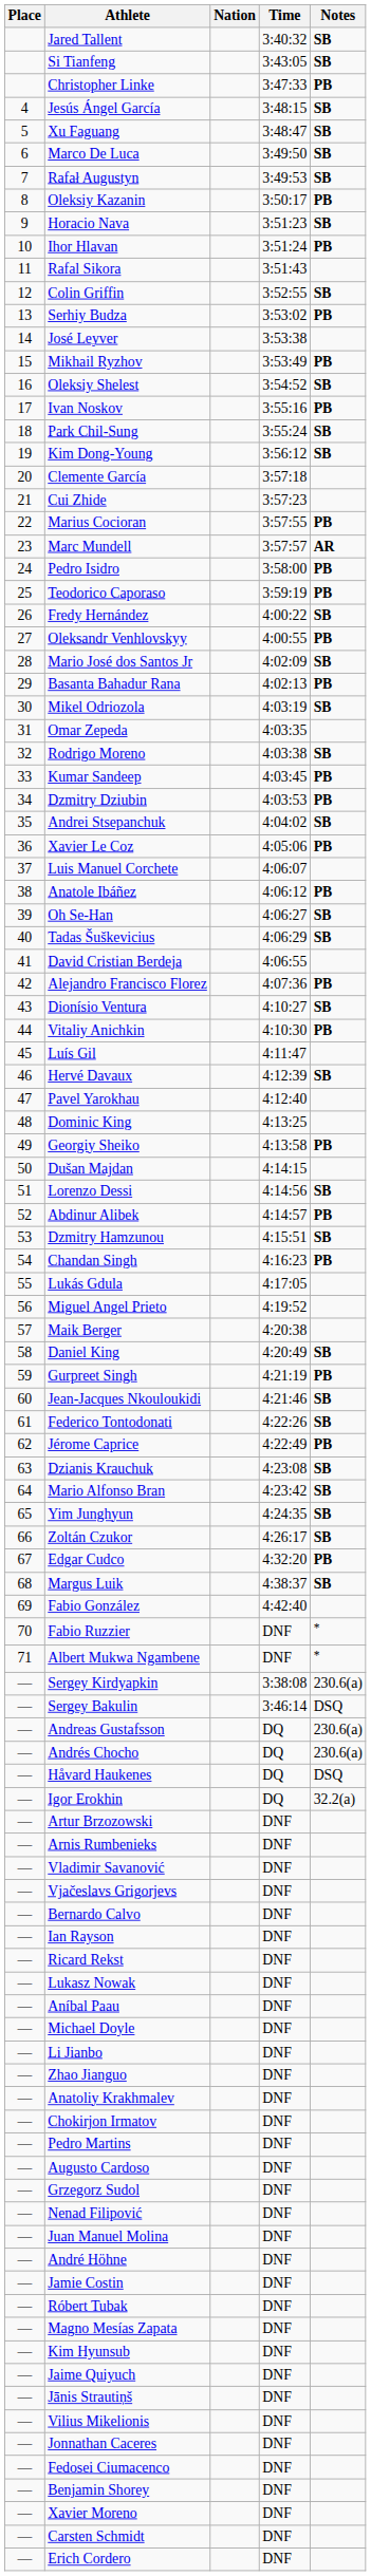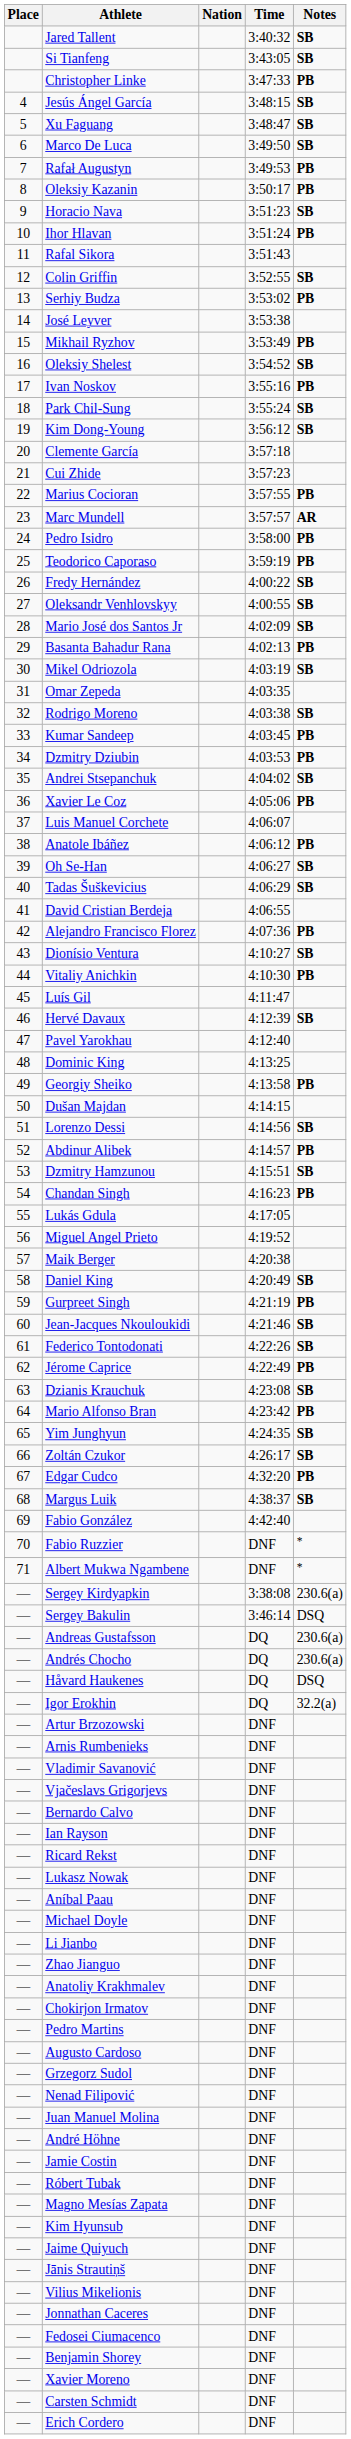 <table class=wikitable>
 <tr>
 <th>Place</th>
 <th>Athlete</th>
 <th>Nation</th>
 <th>Time</th>
 <th>Notes</th>
 </tr>
 <tr>
 <td align=center></td>
 <td><a href='#'>Jared Tallent</a></td>
 <td></td>
 <td>3:40:32</td>
 <td><strong>SB</strong></td>
 </tr>
 <tr>
 <td align=center></td>
 <td><a href='#'>Si Tianfeng</a></td>
 <td></td>
 <td>3:43:05</td>
 <td><strong>SB</strong></td>
 </tr>
 <tr>
 <td align=center></td>
 <td><a href='#'>Christopher Linke</a></td>
 <td></td>
 <td>3:47:33</td>
 <td><strong>PB</strong></td>
 </tr>
 <tr>
 <td align=center>4</td>
 <td><a href='#'>Jesús Ángel García</a></td>
 <td></td>
 <td>3:48:15</td>
 <td><strong>SB</strong></td>
 </tr>
 <tr>
 <td align=center>5</td>
 <td><a href='#'>Xu Faguang</a></td>
 <td></td>
 <td>3:48:47</td>
 <td><strong>SB</strong></td>
 </tr>
 <tr>
 <td align=center>6</td>
 <td><a href='#'>Marco De Luca</a></td>
 <td></td>
 <td>3:49:50</td>
 <td><strong>SB</strong></td>
 </tr>
 <tr>
 <td align=center>7</td>
 <td><a href='#'>Rafał Augustyn</a></td>
 <td></td>
 <td>3:49:53</td>
-<td><strong>SB</strong></td>
+<td><strong>PB</strong></td>
 </tr>
 <tr>
 <td align=center>8</td>
 <td><a href='#'>Oleksiy Kazanin</a></td>
 <td></td>
 <td>3:50:17</td>
 <td><strong>PB</strong></td>
 </tr>
 <tr>
 <td align=center>9</td>
 <td><a href='#'>Horacio Nava</a></td>
 <td></td>
 <td>3:51:23</td>
 <td><strong>SB</strong></td>
 </tr>
 <tr>
 <td align=center>10</td>
 <td><a href='#'>Ihor Hlavan</a></td>
 <td></td>
 <td>3:51:24</td>
 <td><strong>PB</strong></td>
 </tr>
 <tr>
 <td align=center>11</td>
 <td><a href='#'>Rafal Sikora</a></td>
 <td></td>
 <td>3:51:43</td>
 <td> </td>
 </tr>
 <tr>
 <td align=center>12</td>
 <td><a href='#'>Colin Griffin</a></td>
 <td></td>
 <td>3:52:55</td>
 <td><strong>SB</strong></td>
 </tr>
 <tr>
 <td align=center>13</td>
 <td><a href='#'>Serhiy Budza</a></td>
 <td></td>
 <td>3:53:02</td>
 <td><strong>PB</strong></td>
 </tr>
 <tr>
 <td align=center>14</td>
 <td><a href='#'>José Leyver</a></td>
 <td></td>
 <td>3:53:38</td>
 <td> </td>
 </tr>
 <tr>
 <td align=center>15</td>
 <td><a href='#'>Mikhail Ryzhov</a></td>
 <td></td>
 <td>3:53:49</td>
 <td><strong>PB</strong></td>
 </tr>
 <tr>
 <td align=center>16</td>
 <td><a href='#'>Oleksiy Shelest</a></td>
 <td></td>
 <td>3:54:52</td>
 <td><strong>SB</strong></td>
 </tr>
 <tr>
 <td align=center>17</td>
 <td><a href='#'>Ivan Noskov</a></td>
 <td></td>
 <td>3:55:16</td>
 <td><strong>PB</strong></td>
 </tr>
 <tr>
 <td align=center>18</td>
 <td><a href='#'>Park Chil-Sung</a></td>
 <td></td>
 <td>3:55:24</td>
 <td><strong>SB</strong></td>
 </tr>
 <tr>
 <td align=center>19</td>
 <td><a href='#'>Kim Dong-Young</a></td>
 <td></td>
 <td>3:56:12</td>
 <td><strong>SB</strong></td>
 </tr>
 <tr>
 <td align=center>20</td>
 <td><a href='#'>Clemente García</a></td>
 <td></td>
 <td>3:57:18</td>
 <td></td>
 </tr>
 <tr>
 <td align=center>21</td>
 <td><a href='#'>Cui Zhide</a></td>
 <td></td>
 <td>3:57:23</td>
 <td></td>
 </tr>
 <tr>
 <td align=center>22</td>
 <td><a href='#'>Marius Cocioran</a></td>
 <td></td>
 <td>3:57:55</td>
 <td><strong>PB</strong></td>
 </tr>
 <tr>
 <td align=center>23</td>
 <td><a href='#'>Marc Mundell</a></td>
 <td></td>
 <td>3:57:57</td>
 <td><strong>AR</strong></td>
 </tr>
 <tr>
 <td align=center>24</td>
 <td><a href='#'>Pedro Isidro</a></td>
 <td></td>
 <td>3:58:00</td>
 <td><strong>PB</strong></td>
 </tr>
 <tr>
 <td align=center>25</td>
 <td><a href='#'>Teodorico Caporaso</a></td>
 <td></td>
 <td>3:59:19</td>
 <td><strong>PB</strong></td>
 </tr>
 <tr>
 <td align=center>26</td>
 <td><a href='#'>Fredy Hernández</a></td>
 <td></td>
 <td>4:00:22</td>
 <td><strong>SB</strong></td>
 </tr>
 <tr>
 <td align=center>27</td>
 <td><a href='#'>Oleksandr Venhlovskyy</a></td>
 <td></td>
 <td>4:00:55</td>
-<td><strong>PB</strong></td>
+<td><strong>SB</strong></td>
 </tr>
 <tr>
 <td align=center>28</td>
 <td><a href='#'>Mario José dos Santos Jr</a></td>
 <td></td>
 <td>4:02:09</td>
 <td><strong>SB</strong></td>
 </tr>
 <tr>
 <td align=center>29</td>
 <td><a href='#'>Basanta Bahadur Rana</a></td>
 <td></td>
 <td>4:02:13</td>
 <td><strong>PB</strong></td>
 </tr>
 <tr>
 <td align=center>30</td>
 <td><a href='#'>Mikel Odriozola</a></td>
 <td></td>
 <td>4:03:19</td>
 <td><strong>SB</strong></td>
 </tr>
 <tr>
 <td align=center>31</td>
 <td><a href='#'>Omar Zepeda</a></td>
 <td></td>
 <td>4:03:35</td>
 <td></td>
 </tr>
 <tr>
 <td align=center>32</td>
 <td><a href='#'>Rodrigo Moreno</a></td>
 <td></td>
 <td>4:03:38</td>
 <td><strong>SB</strong></td>
 </tr>
 <tr>
 <td align=center>33</td>
 <td><a href='#'>Kumar Sandeep</a></td>
 <td></td>
 <td>4:03:45</td>
 <td><strong>PB</strong></td>
 </tr>
 <tr>
 <td align=center>34</td>
 <td><a href='#'>Dzmitry Dziubin</a></td>
 <td></td>
 <td>4:03:53</td>
 <td><strong>PB</strong></td>
 </tr>
 <tr>
 <td align=center>35</td>
 <td><a href='#'>Andrei Stsepanchuk</a></td>
 <td></td>
 <td>4:04:02</td>
 <td><strong>SB</strong></td>
 </tr>
 <tr>
 <td align=center>36</td>
 <td><a href='#'>Xavier Le Coz</a></td>
 <td></td>
 <td>4:05:06</td>
 <td><strong>PB</strong></td>
 </tr>
 <tr>
 <td align=center>37</td>
 <td><a href='#'>Luis Manuel Corchete</a></td>
 <td></td>
 <td>4:06:07</td>
 <td></td>
 </tr>
 <tr>
 <td align=center>38</td>
 <td><a href='#'>Anatole Ibáñez</a></td>
 <td></td>
 <td>4:06:12</td>
 <td><strong>PB</strong></td>
 </tr>
 <tr>
 <td align=center>39</td>
 <td><a href='#'>Oh Se-Han</a></td>
 <td></td>
 <td>4:06:27</td>
 <td><strong>SB</strong></td>
 </tr>
 <tr>
 <td align=center>40</td>
 <td><a href='#'>Tadas Šuškevicius</a></td>
 <td></td>
 <td>4:06:29</td>
 <td><strong>SB</strong></td>
 </tr>
 <tr>
 <td align=center>41</td>
 <td><a href='#'>David Cristian Berdeja</a></td>
 <td></td>
 <td>4:06:55</td>
 <td></td>
 </tr>
 <tr>
 <td align=center>42</td>
 <td><a href='#'>Alejandro Francisco Florez</a></td>
 <td></td>
 <td>4:07:36</td>
 <td><strong>PB</strong></td>
 </tr>
 <tr>
 <td align=center>43</td>
 <td><a href='#'>Dionísio Ventura</a></td>
 <td></td>
 <td>4:10:27</td>
 <td><strong>SB</strong></td>
 </tr>
 <tr>
 <td align=center>44</td>
 <td><a href='#'>Vitaliy Anichkin</a></td>
 <td></td>
 <td>4:10:30</td>
 <td><strong>PB</strong></td>
 </tr>
 <tr>
 <td align=center>45</td>
 <td><a href='#'>Luís Gil</a></td>
 <td></td>
 <td>4:11:47</td>
 <td></td>
 </tr>
 <tr>
 <td align=center>46</td>
 <td><a href='#'>Hervé Davaux</a></td>
 <td></td>
 <td>4:12:39</td>
 <td><strong>SB</strong></td>
 </tr>
 <tr>
 <td align=center>47</td>
 <td><a href='#'>Pavel Yarokhau</a></td>
 <td></td>
 <td>4:12:40</td>
 <td></td>
 </tr>
 <tr>
 <td align=center>48</td>
 <td><a href='#'>Dominic King</a></td>
 <td></td>
 <td>4:13:25</td>
 <td></td>
 </tr>
 <tr>
 <td align=center>49</td>
 <td><a href='#'>Georgiy Sheiko</a></td>
 <td></td>
 <td>4:13:58</td>
 <td><strong>PB</strong></td>
 </tr>
 <tr>
 <td align=center>50</td>
 <td><a href='#'>Dušan Majdan</a></td>
 <td></td>
 <td>4:14:15</td>
 <td></td>
 </tr>
 <tr>
 <td align=center>51</td>
 <td><a href='#'>Lorenzo Dessi</a></td>
 <td></td>
 <td>4:14:56</td>
 <td><strong>SB</strong></td>
 </tr>
 <tr>
 <td align=center>52</td>
 <td><a href='#'>Abdinur Alibek</a></td>
 <td></td>
 <td>4:14:57</td>
 <td><strong>PB</strong></td>
 </tr>
 <tr>
 <td align=center>53</td>
 <td><a href='#'>Dzmitry Hamzunou</a></td>
 <td></td>
 <td>4:15:51</td>
 <td><strong>SB</strong></td>
 </tr>
 <tr>
 <td align=center>54</td>
 <td><a href='#'>Chandan Singh</a></td>
 <td></td>
 <td>4:16:23</td>
 <td><strong>PB</strong></td>
 </tr>
 <tr>
 <td align=center>55</td>
 <td><a href='#'>Lukás Gdula</a></td>
 <td></td>
 <td>4:17:05</td>
 <td></td>
 </tr>
 <tr>
 <td align=center>56</td>
 <td><a href='#'>Miguel Angel Prieto</a></td>
 <td></td>
 <td>4:19:52</td>
 <td></td>
 </tr>
 <tr>
 <td align=center>57</td>
 <td><a href='#'>Maik Berger</a></td>
 <td></td>
 <td>4:20:38</td>
 <td></td>
 </tr>
 <tr>
 <td align=center>58</td>
 <td><a href='#'>Daniel King</a></td>
 <td></td>
 <td>4:20:49</td>
 <td><strong>SB</strong></td>
 </tr>
 <tr>
 <td align=center>59</td>
 <td><a href='#'>Gurpreet Singh</a></td>
 <td></td>
 <td>4:21:19</td>
 <td><strong>PB</strong></td>
 </tr>
 <tr>
 <td align=center>60</td>
 <td><a href='#'>Jean-Jacques Nkouloukidi</a></td>
 <td></td>
 <td>4:21:46</td>
 <td><strong>SB</strong></td>
 </tr>
 <tr>
 <td align=center>61</td>
 <td><a href='#'>Federico Tontodonati</a></td>
 <td></td>
 <td>4:22:26</td>
 <td><strong>SB</strong></td>
 </tr>
 <tr>
 <td align=center>62</td>
 <td><a href='#'>Jérome Caprice</a></td>
 <td></td>
 <td>4:22:49</td>
 <td><strong>PB</strong></td>
 </tr>
 <tr>
 <td align=center>63</td>
 <td><a href='#'>Dzianis Krauchuk</a></td>
 <td></td>
 <td>4:23:08</td>
 <td><strong>SB</strong></td>
 </tr>
 <tr>
 <td align=center>64</td>
 <td><a href='#'>Mario Alfonso Bran</a></td>
 <td></td>
 <td>4:23:42</td>
-<td><strong>SB</strong></td>
+<td><strong>PB</strong></td>
 </tr>
 <tr>
 <td align=center>65</td>
 <td><a href='#'>Yim Junghyun</a></td>
 <td></td>
 <td>4:24:35</td>
 <td><strong>SB</strong></td>
 </tr>
 <tr>
 <td align=center>66</td>
 <td><a href='#'>Zoltán Czukor</a></td>
 <td></td>
 <td>4:26:17</td>
 <td><strong>SB</strong></td>
 </tr>
 <tr>
 <td align=center>67</td>
 <td><a href='#'>Edgar Cudco</a></td>
 <td></td>
 <td>4:32:20</td>
 <td><strong>PB</strong></td>
 </tr>
 <tr>
 <td align=center>68</td>
 <td><a href='#'>Margus Luik</a></td>
 <td></td>
 <td>4:38:37</td>
 <td><strong>SB</strong></td>
 </tr>
 <tr>
 <td align=center>69</td>
 <td><a href='#'>Fabio González</a></td>
 <td></td>
 <td>4:42:40</td>
 <td></td>
 </tr>
 <tr>
 <td align=center>70</td>
 <td><a href='#'>Fabio Ruzzier</a></td>
 <td></td>
 <td>DNF</td>
 <td><sup>*</sup></td>
 </tr>
 <tr>
 <td align=center>71</td>
 <td><a href='#'>Albert Mukwa Ngambene</a></td>
 <td></td>
 <td>DNF</td>
 <td><sup>*</sup></td>
 </tr>
 <tr>
 <td align=center>—</td>
 <td><a href='#'>Sergey Kirdyapkin</a></td>
 <td></td>
 <td>3:38:08</td>
 <td>230.6(a)</td>
 </tr>
 <tr>
 <td align=center>—</td>
 <td><a href='#'>Sergey Bakulin</a></td>
 <td></td>
 <td>3:46:14</td>
 <td>DSQ</td>
 </tr>
 <tr>
 <td align=center>—</td>
 <td><a href='#'>Andreas Gustafsson</a></td>
 <td></td>
 <td>DQ</td>
 <td>230.6(a)</td>
 </tr>
 <tr>
 <td align=center>—</td>
 <td><a href='#'>Andrés Chocho</a></td>
 <td></td>
 <td>DQ</td>
 <td>230.6(a)</td>
 </tr>
 <tr>
 <td align=center>—</td>
 <td><a href='#'>Håvard Haukenes</a></td>
 <td></td>
 <td>DQ</td>
 <td>DSQ</td>
 </tr>
 <tr>
 <td align=center>—</td>
 <td><a href='#'>Igor Erokhin</a></td>
 <td></td>
 <td>DQ</td>
 <td>32.2(a)</td>
 </tr>
 <tr>
 <td align=center>—</td>
 <td><a href='#'>Artur Brzozowski</a></td>
 <td></td>
 <td>DNF</td>
 <td></td>
 </tr>
 <tr>
 <td align=center>—</td>
 <td><a href='#'>Arnis Rumbenieks</a></td>
 <td></td>
 <td>DNF</td>
 <td></td>
 </tr>
 <tr>
 <td align=center>—</td>
 <td><a href='#'>Vladimir Savanović</a></td>
 <td></td>
 <td>DNF</td>
 <td></td>
 </tr>
 <tr>
 <td align=center>—</td>
 <td><a href='#'>Vjačeslavs Grigorjevs</a></td>
 <td></td>
 <td>DNF</td>
 <td></td>
 </tr>
 <tr>
 <td align=center>—</td>
 <td><a href='#'>Bernardo Calvo</a></td>
 <td></td>
 <td>DNF</td>
 <td></td>
 </tr>
 <tr>
 <td align=center>—</td>
 <td><a href='#'>Ian Rayson</a></td>
 <td></td>
 <td>DNF</td>
 <td></td>
 </tr>
 <tr>
 <td align=center>—</td>
 <td><a href='#'>Ricard Rekst</a></td>
 <td></td>
 <td>DNF</td>
 <td></td>
 </tr>
 <tr>
 <td align=center>—</td>
 <td><a href='#'>Lukasz Nowak</a></td>
 <td></td>
 <td>DNF</td>
 <td></td>
 </tr>
 <tr>
 <td align=center>—</td>
 <td><a href='#'>Aníbal Paau</a></td>
 <td></td>
 <td>DNF</td>
 <td></td>
 </tr>
 <tr>
 <td align=center>—</td>
 <td><a href='#'>Michael Doyle</a></td>
 <td></td>
 <td>DNF</td>
 <td></td>
 </tr>
 <tr>
 <td align=center>—</td>
 <td><a href='#'>Li Jianbo</a></td>
 <td></td>
 <td>DNF</td>
 <td></td>
 </tr>
 <tr>
 <td align=center>—</td>
 <td><a href='#'>Zhao Jianguo</a></td>
 <td></td>
 <td>DNF</td>
 <td></td>
 </tr>
 <tr>
 <td align=center>—</td>
 <td><a href='#'>Anatoliy Krakhmalev</a></td>
 <td></td>
 <td>DNF</td>
 <td></td>
 </tr>
 <tr>
 <td align=center>—</td>
 <td><a href='#'>Chokirjon Irmatov</a></td>
 <td></td>
 <td>DNF</td>
 <td></td>
 </tr>
 <tr>
 <td align=center>—</td>
 <td><a href='#'>Pedro Martins</a></td>
 <td></td>
 <td>DNF</td>
 <td></td>
 </tr>
 <tr>
 <td align=center>—</td>
 <td><a href='#'>Augusto Cardoso</a></td>
 <td></td>
 <td>DNF</td>
 <td></td>
 </tr>
 <tr>
 <td align=center>—</td>
 <td><a href='#'>Grzegorz Sudol</a></td>
 <td></td>
 <td>DNF</td>
 <td></td>
 </tr>
 <tr>
 <td align=center>—</td>
 <td><a href='#'>Nenad Filipović</a></td>
 <td></td>
 <td>DNF</td>
 <td></td>
 </tr>
 <tr>
 <td align=center>—</td>
 <td><a href='#'>Juan Manuel Molina</a></td>
 <td></td>
 <td>DNF</td>
 <td></td>
 </tr>
 <tr>
 <td align=center>—</td>
 <td><a href='#'>André Höhne</a></td>
 <td></td>
 <td>DNF</td>
 <td></td>
 </tr>
 <tr>
 <td align=center>—</td>
 <td><a href='#'>Jamie Costin</a></td>
 <td></td>
 <td>DNF</td>
 <td></td>
 </tr>
 <tr>
 <td align=center>—</td>
 <td><a href='#'>Róbert Tubak</a></td>
 <td></td>
 <td>DNF</td>
 <td></td>
 </tr>
 <tr>
 <td align=center>—</td>
 <td><a href='#'>Magno Mesías Zapata</a></td>
 <td></td>
 <td>DNF</td>
 <td></td>
 </tr>
 <tr>
 <td align=center>—</td>
 <td><a href='#'>Kim Hyunsub</a></td>
 <td></td>
 <td>DNF</td>
 <td></td>
 </tr>
 <tr>
 <td align=center>—</td>
 <td><a href='#'>Jaime Quiyuch</a></td>
 <td></td>
 <td>DNF</td>
 <td></td>
 </tr>
 <tr>
 <td align=center>—</td>
 <td><a href='#'>Jānis Strautiņš</a></td>
 <td></td>
 <td>DNF</td>
 <td></td>
 </tr>
 <tr>
 <td align=center>—</td>
 <td><a href='#'>Vilius Mikelionis</a></td>
 <td></td>
 <td>DNF</td>
 <td></td>
 </tr>
 <tr>
 <td align=center>—</td>
 <td><a href='#'>Jonnathan Caceres</a></td>
 <td></td>
 <td>DNF</td>
 <td></td>
 </tr>
 <tr>
 <td align=center>—</td>
 <td><a href='#'>Fedosei Ciumacenco</a></td>
 <td></td>
 <td>DNF</td>
 <td></td>
 </tr>
 <tr>
 <td align=center>—</td>
 <td><a href='#'>Benjamin Shorey</a></td>
 <td></td>
 <td>DNF</td>
 <td></td>
 </tr>
 <tr>
 <td align=center>—</td>
 <td><a href='#'>Xavier Moreno</a></td>
 <td></td>
 <td>DNF</td>
 <td></td>
 </tr>
 <tr>
 <td align=center>—</td>
 <td><a href='#'>Carsten Schmidt</a></td>
 <td></td>
 <td>DNF</td>
 <td></td>
 </tr>
 <tr>
 <td align=center>—</td>
 <td><a href='#'>Erich Cordero</a></td>
 <td></td>
 <td>DNF</td>
 <td></td>
 </tr>
 </table>
